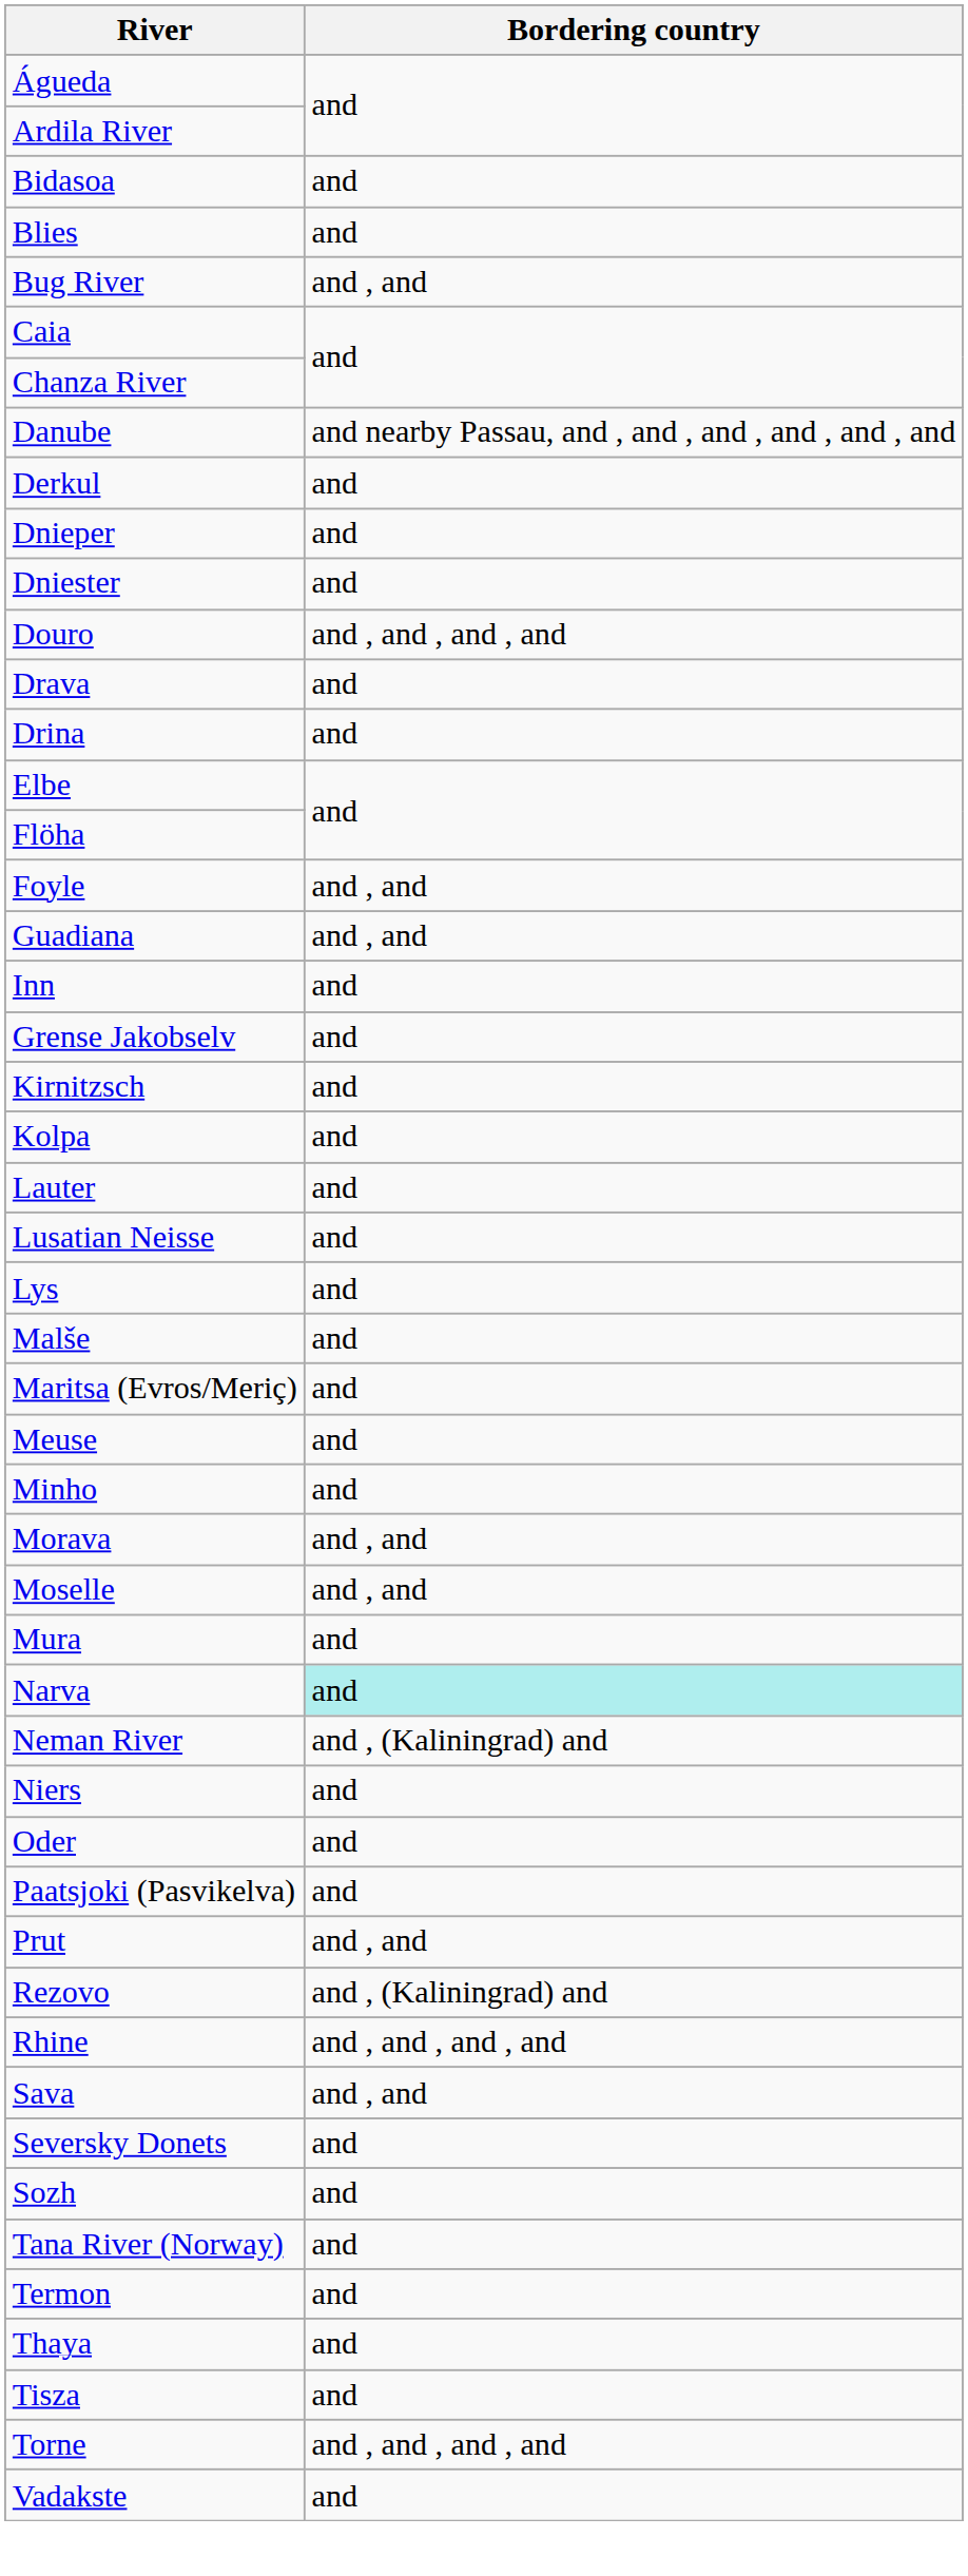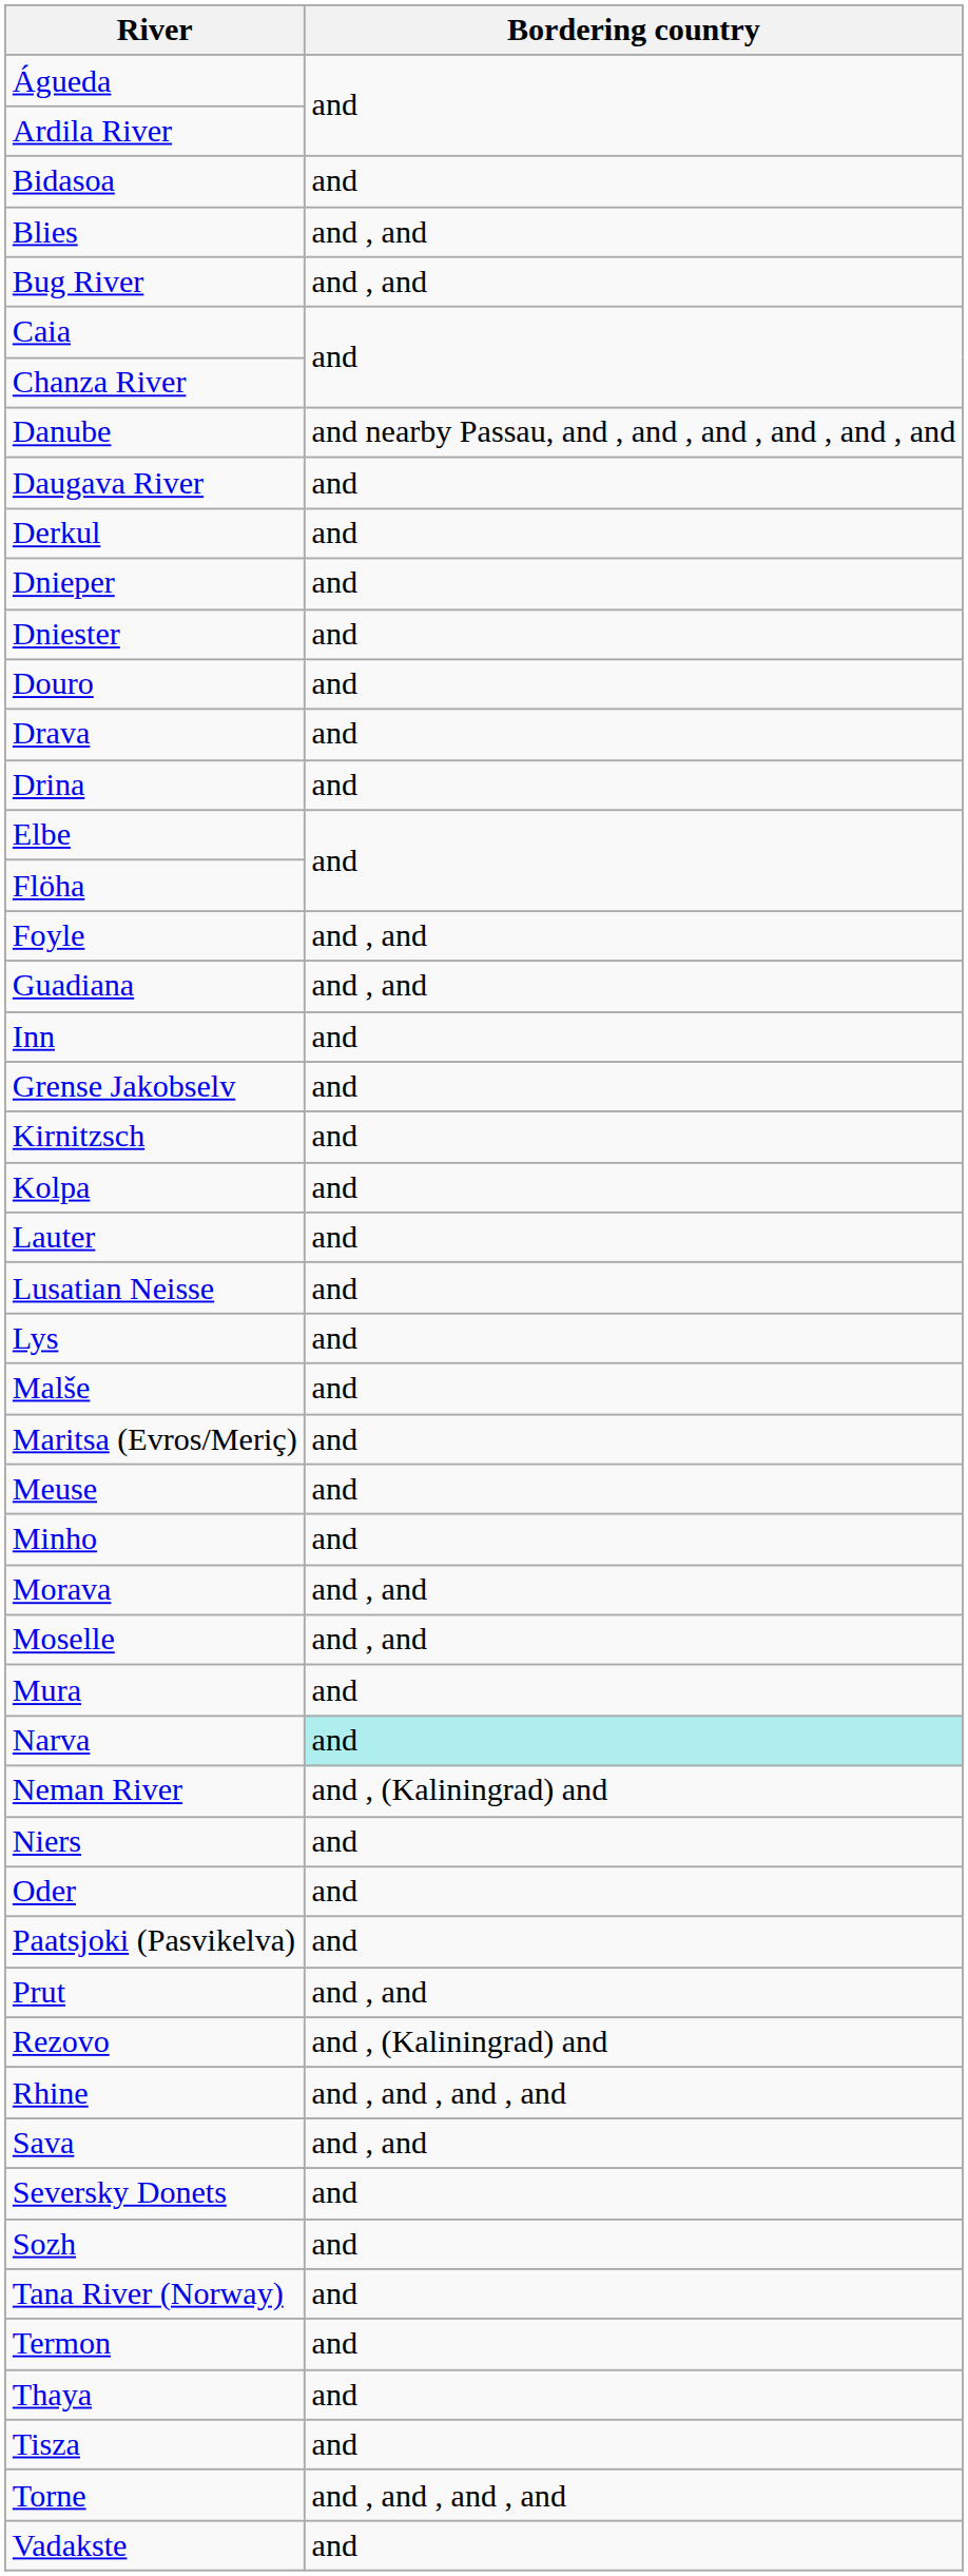 <table class="wikitable sortable">
 <tr>
 <th>River</th>
 <th>Bordering country</th>
 </tr>
 <tr>
 <td><a href='#'>Águeda</a></td>
 <td rowspan="2"> and </td>
 </tr>
 <tr>
 <td><a href='#'>Ardila River</a></td>
 </tr>
 <tr>
 <td><a href='#'>Bidasoa</a></td>
 <td> and </td>
 </tr>
 <tr>
 <td><a href='#'>Blies</a></td>
-<td> and </td>
+<td> and ,  and </td>
 </tr>
 <tr>
 <td><a href='#'>Bug River</a></td>
 <td> and ,  and </td>
 </tr>
 <tr>
 <td><a href='#'>Caia</a></td>
 <td rowspan="2"> and </td>
 </tr>
 <tr>
 <td><a href='#'>Chanza River</a></td>
 </tr>
 <tr>
 <td><a href='#'>Danube</a></td>
 <td> and  nearby Passau,   and ,  and ,  and ,  and ,  and ,  and </td>
 </tr>
 <tr>
+<td><a href='#'>Daugava River</a></td>
+<td> and </td>
+</tr>
+<tr>
 <td><a href='#'>Derkul</a></td>
 <td> and </td>
 </tr>
 <tr>
 <td><a href='#'>Dnieper</a></td>
 <td> and </td>
 </tr>
 <tr>
 <td><a href='#'>Dniester</a></td>
 <td> and </td>
 </tr>
 <tr>
 <td><a href='#'>Douro</a></td>
-<td> and ,  and ,  and ,  and </td>
+<td> and </td>
 </tr>
 <tr>
 <td><a href='#'>Drava</a></td>
 <td> and </td>
 </tr>
 <tr>
 <td><a href='#'>Drina</a></td>
 <td> and </td>
 </tr>
 <tr>
 <td><a href='#'>Elbe</a></td>
 <td rowspan="2"> and </td>
 </tr>
 <tr>
 <td><a href='#'>Flöha</a></td>
 </tr>
 <tr>
 <td><a href='#'>Foyle</a></td>
 <td> and ,  and </td>
 </tr>
 <tr>
 <td><a href='#'>Guadiana</a></td>
 <td> and ,  and </td>
 </tr>
 <tr>
 <td><a href='#'>Inn</a></td>
 <td> and </td>
 </tr>
 <tr>
 <td><a href='#'>Grense Jakobselv</a></td>
 <td> and </td>
 </tr>
 <tr>
 <td><a href='#'>Kirnitzsch</a></td>
 <td> and </td>
 </tr>
 <tr>
 <td><a href='#'>Kolpa</a></td>
 <td> and </td>
 </tr>
 <tr>
 <td><a href='#'>Lauter</a></td>
 <td> and </td>
 </tr>
 <tr>
 <td><a href='#'>Lusatian Neisse</a></td>
 <td> and </td>
 </tr>
 <tr>
 <td><a href='#'>Lys</a></td>
 <td> and </td>
 </tr>
 <tr>
 <td><a href='#'>Malše</a></td>
 <td> and </td>
 </tr>
 <tr>
 <td><a href='#'>Maritsa</a> (Evros/Meriç)</td>
 <td> and </td>
 </tr>
 <tr>
 <td><a href='#'>Meuse</a></td>
 <td> and </td>
 </tr>
 <tr>
 <td><a href='#'>Minho</a></td>
 <td> and </td>
 </tr>
 <tr>
 <td><a href='#'>Morava</a></td>
 <td> and ,  and </td>
 </tr>
 <tr>
 <td><a href='#'>Moselle</a></td>
 <td> and ,  and </td>
 </tr>
 <tr>
 <td><a href='#'>Mura</a></td>
 <td> and </td>
 </tr>
 <tr>
 <td><a href='#'>Narva</a></td>
 <td style="background: paleturquoise;"> and </td>
 </tr>
 <tr>
 <td><a href='#'>Neman River</a></td>
 <td> and ,  (Kaliningrad) and </td>
 </tr>
 <tr>
 <td><a href='#'>Niers</a></td>
 <td> and </td>
 </tr>
 <tr>
 <td><a href='#'>Oder</a></td>
 <td> and </td>
 </tr>
 <tr>
 <td><a href='#'>Paatsjoki</a> (Pasvikelva)</td>
 <td> and </td>
 </tr>
 <tr>
 <td><a href='#'>Prut</a></td>
 <td> and ,  and </td>
 </tr>
 <tr>
 <td><a href='#'>Rezovo</a></td>
 <td> and ,  (Kaliningrad) and </td>
 </tr>
 <tr>
 <td><a href='#'>Rhine</a></td>
 <td> and ,  and ,  and ,  and </td>
 </tr>
 <tr>
 <td><a href='#'>Sava</a></td>
 <td> and ,  and </td>
 </tr>
 <tr>
 <td><a href='#'>Seversky Donets</a></td>
 <td> and </td>
 </tr>
 <tr>
 <td><a href='#'>Sozh</a></td>
 <td> and </td>
 </tr>
 <tr>
 <td><a href='#'>Tana River (Norway)</a></td>
 <td> and </td>
 </tr>
 <tr>
 <td><a href='#'>Termon</a></td>
 <td> and </td>
 </tr>
 <tr>
 <td><a href='#'>Thaya</a></td>
 <td> and </td>
 </tr>
 <tr>
 <td><a href='#'>Tisza</a></td>
 <td> and </td>
 </tr>
 <tr>
 <td><a href='#'>Torne</a></td>
 <td> and ,  and ,  and ,  and </td>
 </tr>
 <tr>
 <td><a href='#'>Vadakste</a></td>
 <td> and </td>
 </tr>
 </table>
